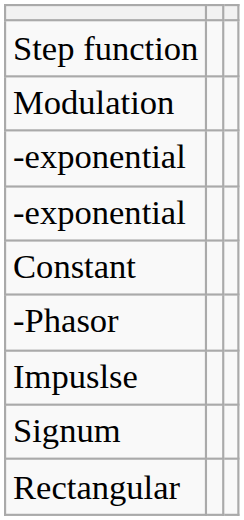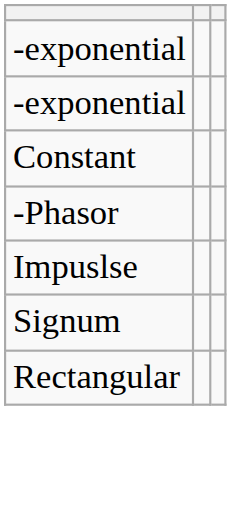 <table class="wikitable">
 <tr>
 <th></th>
 <th scope="col"></th>
 <th scope="col"></th>
-</tr>
-<tr>
-<td>Step function</td>
-<td></td>
-<td></td>
-</tr>
-<tr>
-<td>Modulation</td>
-<td></td>
-<td></td>
 </tr>
 <tr>
 <td>-exponential</td>
 <td></td>
 <td></td>
 </tr>
 <tr>
 <td>-exponential</td>
 <td></td>
 <td></td>
 </tr>
 <tr>
 <td>Constant</td>
 <td></td>
 <td></td>
 </tr>
 <tr>
 <td>-Phasor</td>
 <td></td>
 <td></td>
 </tr>
 <tr>
 <td>Impuslse</td>
 <td></td>
 <td></td>
 </tr>
 <tr>
 <td>Signum</td>
 <td></td>
 <td></td>
 </tr>
 <tr>
 <td>Rectangular</td>
 <td></td>
 <td></td>
 </tr>
 </table>
